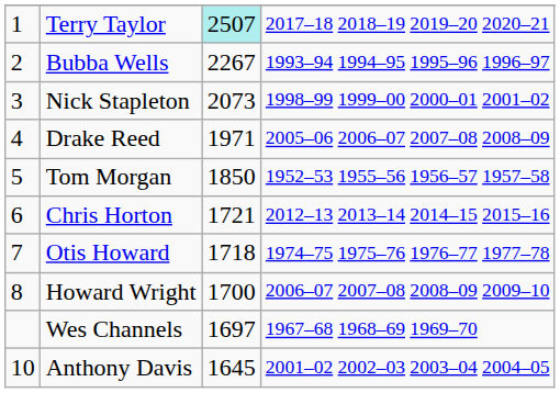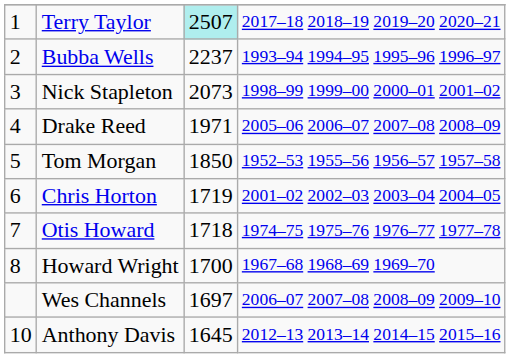 <table class="wikitable">
 <tr>
 </tr>
 <tr>
 <td>1</td>
 <td><a href='#'>Terry Taylor</a></td>
 <td style="background: paleturquoise;">2507</td>
 <td style="font-size:80%;"><a href='#'>2017–18</a> <a href='#'>2018–19</a> <a href='#'>2019–20</a> <a href='#'>2020–21</a></td>
 </tr>
 <tr>
 <td>2</td>
 <td><a href='#'>Bubba Wells</a></td>
-<td>2267</td>
+<td>2237</td>
 <td style="font-size:80%;"><a href='#'>1993–94</a> <a href='#'>1994–95</a> <a href='#'>1995–96</a> <a href='#'>1996–97</a></td>
 </tr>
 <tr>
 <td>3</td>
 <td>Nick Stapleton</td>
 <td>2073</td>
 <td style="font-size:80%;"><a href='#'>1998–99</a> <a href='#'>1999–00</a> <a href='#'>2000–01</a> <a href='#'>2001–02</a></td>
 </tr>
 <tr>
 <td>4</td>
 <td>Drake Reed</td>
 <td>1971</td>
 <td style="font-size:80%;"><a href='#'>2005–06</a> <a href='#'>2006–07</a> <a href='#'>2007–08</a> <a href='#'>2008–09</a></td>
 </tr>
 <tr>
 <td>5</td>
 <td>Tom Morgan</td>
 <td>1850</td>
 <td style="font-size:80%;"><a href='#'>1952–53</a> <a href='#'>1955–56</a> <a href='#'>1956–57</a> <a href='#'>1957–58</a></td>
 </tr>
 <tr>
 <td>6</td>
 <td><a href='#'>Chris Horton</a></td>
-<td>1721</td>
-<td style="font-size:80%;"><a href='#'>2012–13</a> <a href='#'>2013–14</a> <a href='#'>2014–15</a> <a href='#'>2015–16</a></td>
+<td>1719</td>
+<td style="font-size:80%;"><a href='#'>2001–02</a> <a href='#'>2002–03</a> <a href='#'>2003–04</a> <a href='#'>2004–05</a></td>
 </tr>
 <tr>
 <td>7</td>
 <td><a href='#'>Otis Howard</a></td>
 <td>1718</td>
 <td style="font-size:80%;"><a href='#'>1974–75</a> <a href='#'>1975–76</a> <a href='#'>1976–77</a> <a href='#'>1977–78</a></td>
 </tr>
 <tr>
 <td>8</td>
 <td>Howard Wright</td>
 <td>1700</td>
-<td style="font-size:80%;"><a href='#'>2006–07</a> <a href='#'>2007–08</a> <a href='#'>2008–09</a> <a href='#'>2009–10</a></td>
+<td style="font-size:80%;"><a href='#'>1967–68</a> <a href='#'>1968–69</a> <a href='#'>1969–70</a></td>
 </tr>
 <tr>
 <td></td>
 <td>Wes Channels</td>
 <td>1697</td>
-<td style="font-size:80%;"><a href='#'>1967–68</a> <a href='#'>1968–69</a> <a href='#'>1969–70</a></td>
+<td style="font-size:80%;"><a href='#'>2006–07</a> <a href='#'>2007–08</a> <a href='#'>2008–09</a> <a href='#'>2009–10</a></td>
 </tr>
 <tr>
 <td>10</td>
 <td>Anthony Davis</td>
 <td>1645</td>
-<td style="font-size:80%;"><a href='#'>2001–02</a> <a href='#'>2002–03</a> <a href='#'>2003–04</a> <a href='#'>2004–05</a></td>
+<td style="font-size:80%;"><a href='#'>2012–13</a> <a href='#'>2013–14</a> <a href='#'>2014–15</a> <a href='#'>2015–16</a></td>
 </tr>
 </table>
